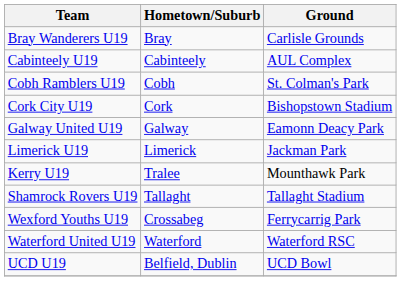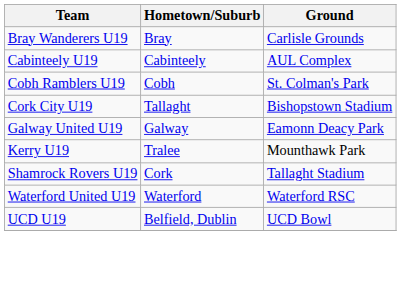 <table class="wikitable sortable">
 <tr>
 <th>Team</th>
 <th>Hometown/Suburb</th>
 <th>Ground</th>
 </tr>
 <tr>
 <td><a href='#'>Bray Wanderers U19</a></td>
 <td><a href='#'>Bray</a></td>
 <td><a href='#'>Carlisle Grounds</a></td>
 </tr>
 <tr>
 <td><a href='#'>Cabinteely U19</a></td>
 <td><a href='#'>Cabinteely</a></td>
 <td><a href='#'>AUL Complex</a></td>
 </tr>
 <tr>
 <td><a href='#'>Cobh Ramblers U19</a></td>
 <td><a href='#'>Cobh</a></td>
 <td><a href='#'>St. Colman's Park</a></td>
 </tr>
 <tr>
 <td><a href='#'>Cork City U19</a></td>
-<td><a href='#'>Cork</a></td>
+<td><a href='#'>Tallaght</a></td>
 <td><a href='#'>Bishopstown Stadium</a></td>
 </tr>
 <tr>
 <td><a href='#'>Galway United U19</a></td>
 <td><a href='#'>Galway</a></td>
 <td><a href='#'>Eamonn Deacy Park</a></td>
 </tr>
 <tr>
-<td><a href='#'>Limerick U19</a></td>
-<td><a href='#'>Limerick</a></td>
-<td><a href='#'>Jackman Park</a></td>
-</tr>
-<tr>
 <td><a href='#'>Kerry U19</a></td>
 <td><a href='#'>Tralee</a></td>
 <td>Mounthawk Park</td>
 </tr>
 <tr>
 <td><a href='#'>Shamrock Rovers U19</a></td>
-<td><a href='#'>Tallaght</a></td>
+<td><a href='#'>Cork</a></td>
 <td><a href='#'>Tallaght Stadium</a></td>
-</tr>
-<tr>
-<td><a href='#'>Wexford Youths U19</a></td>
-<td><a href='#'>Crossabeg</a></td>
-<td><a href='#'>Ferrycarrig Park</a></td>
 </tr>
 <tr>
 <td><a href='#'>Waterford United U19</a></td>
 <td><a href='#'>Waterford</a></td>
 <td><a href='#'>Waterford RSC</a></td>
 </tr>
 <tr>
 <td><a href='#'>UCD U19</a></td>
 <td><a href='#'>Belfield, Dublin</a></td>
 <td><a href='#'>UCD Bowl</a></td>
 </tr>
 <tr>
 </tr>
 </table>
